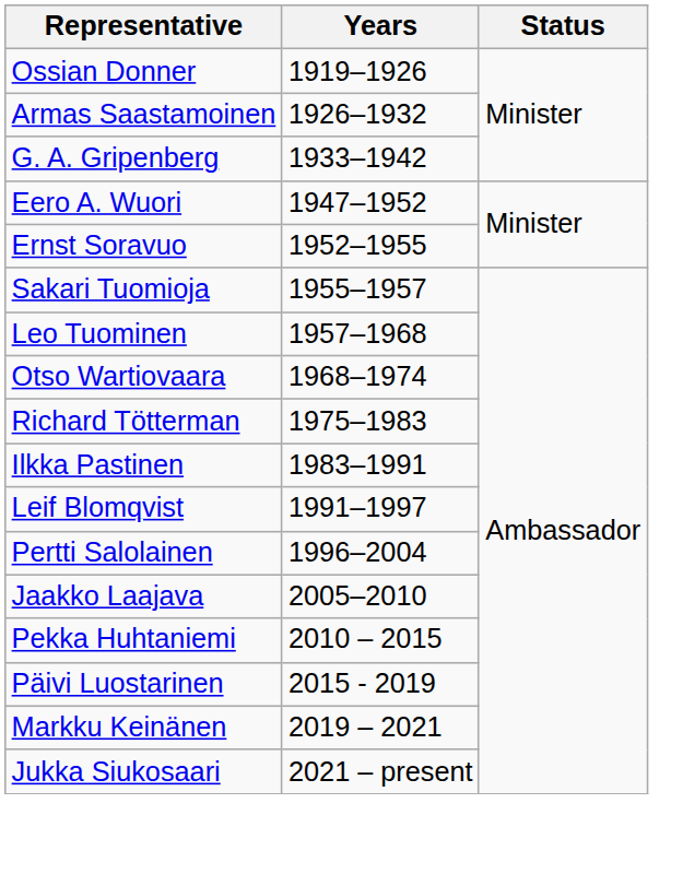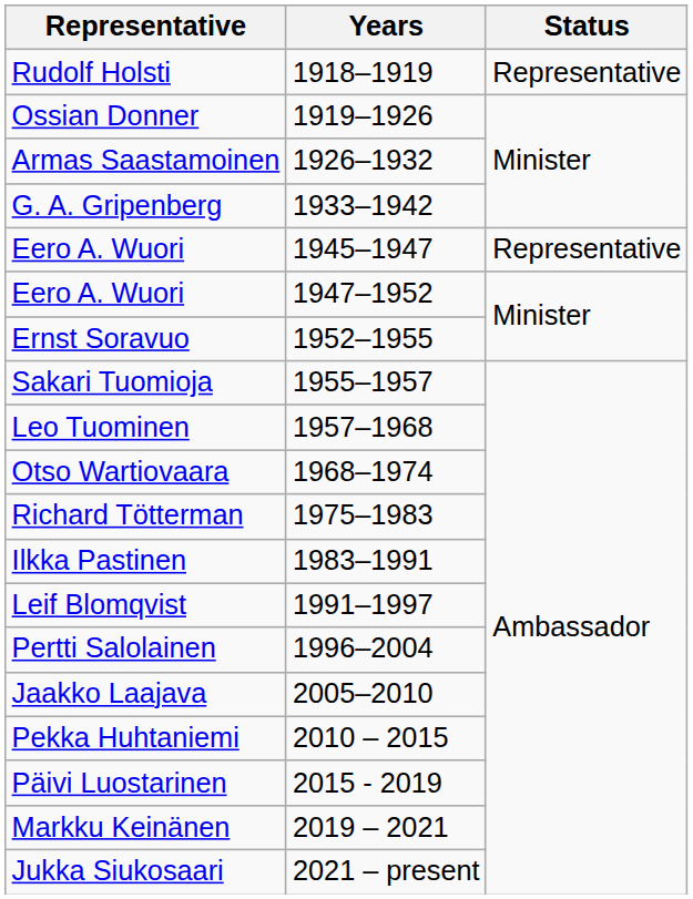 <table class="wikitable sortable">
 <tr>
 <th>Representative</th>
 <th>Years</th>
 <th>Status</th>
+</tr>
+<tr>
+<td><a href='#'>Rudolf Holsti</a></td>
+<td>1918–1919</td>
+<td>Representative</td>
 </tr>
 <tr>
 <td><a href='#'>Ossian Donner</a></td>
 <td>1919–1926</td>
 <td rowspan="3">Minister</td>
 </tr>
 <tr>
 <td><a href='#'>Armas Saastamoinen</a></td>
 <td>1926–1932</td>
 </tr>
 <tr>
 <td><a href='#'>G. A. Gripenberg</a></td>
 <td>1933–1942</td>
+</tr>
+<tr>
+<td><a href='#'>Eero A. Wuori</a></td>
+<td>1945–1947</td>
+<td>Representative</td>
 </tr>
 <tr>
 <td><a href='#'>Eero A. Wuori</a></td>
 <td>1947–1952</td>
 <td rowspan="2">Minister</td>
 </tr>
 <tr>
 <td><a href='#'>Ernst Soravuo</a></td>
 <td>1952–1955</td>
 </tr>
 <tr>
 <td><a href='#'>Sakari Tuomioja</a></td>
 <td>1955–1957</td>
 <td rowspan="12">Ambassador</td>
 </tr>
 <tr>
 <td><a href='#'>Leo Tuominen</a></td>
 <td>1957–1968</td>
 </tr>
 <tr>
 <td><a href='#'>Otso Wartiovaara</a></td>
 <td>1968–1974</td>
 </tr>
 <tr>
 <td><a href='#'>Richard Tötterman</a></td>
 <td>1975–1983</td>
 </tr>
 <tr>
 <td><a href='#'>Ilkka Pastinen</a></td>
 <td>1983–1991</td>
 </tr>
 <tr>
 <td><a href='#'>Leif Blomqvist</a></td>
 <td>1991–1997</td>
 </tr>
 <tr>
 <td><a href='#'>Pertti Salolainen</a></td>
 <td>1996–2004</td>
 </tr>
 <tr>
 <td><a href='#'>Jaakko Laajava</a></td>
 <td>2005–2010</td>
 </tr>
 <tr>
 <td><a href='#'>Pekka Huhtaniemi</a></td>
 <td>2010 – 2015</td>
 </tr>
 <tr>
 <td><a href='#'>Päivi Luostarinen</a></td>
 <td>2015 - 2019</td>
 </tr>
 <tr>
 <td><a href='#'>Markku Keinänen</a></td>
 <td>2019 – 2021</td>
 </tr>
 <tr>
 <td><a href='#'>Jukka Siukosaari</a></td>
 <td>2021 – present</td>
 </tr>
 </table>
